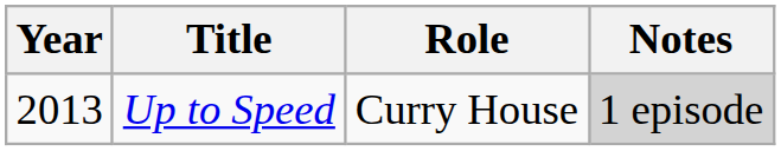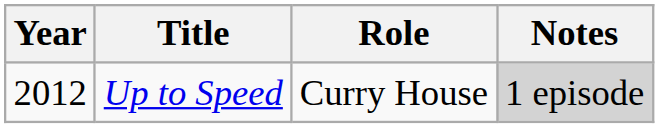 <table class="wikitable">
 <tr>
 <th>Year</th>
 <th>Title</th>
 <th>Role</th>
 <th>Notes</th>
 </tr>
 <tr>
-<td>2013</td>
+<td>2012</td>
 <td><em><a href='#'>Up to Speed</a></em></td>
 <td>Curry House</td>
 <td style="background: lightgrey;">1 episode</td>
 </tr>
 </table>
